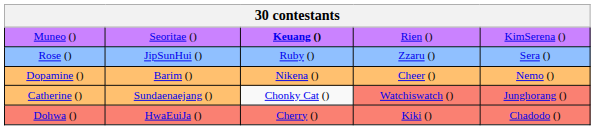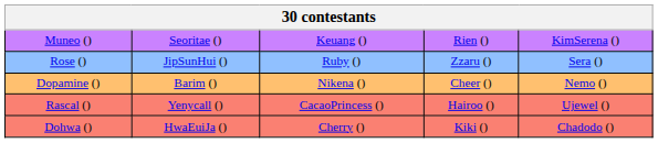 <table class="wikitable" style="text-align:center; width:100%; font-size: 75%;">
 <tr>
 <th scope="col" style="width:100%; font-size: 125%;" colspan="5">30 contestants</th>
 </tr>
 <tr>
 <td style="background:#CA82FF; border: 1px solid black;"><a href='#'>Muneo</a> ()</td>
 <td style="background:#CA82FF; border: 1px solid black;"><a href='#'>Seoritae</a> ()</td>
-<td style="background:#CA82FF; border: 1px solid black;"><strong><a href='#'>Keuang</a> ()</strong></td>
+<td style="background:#CA82FF; border: 1px solid black;"><a href='#'>Keuang</a> ()</td>
 <td style="background:#CA82FF; border: 1px solid black;"><a href='#'>Rien</a> ()</td>
 <td style="background:#CA82FF; border: 1px solid black;"><a href='#'>KimSerena</a> ()</td>
 </tr>
 <tr>
 <td style="background:#90C0FF; border: 1px solid black;"><a href='#'>Rose</a> ()</td>
 <td style="background:#90C0FF; border: 1px solid black;"><a href='#'>JipSunHui</a> ()</td>
 <td style="background:#90C0FF; border: 1px solid black;"><a href='#'>Ruby</a> ()</td>
 <td style="background:#90C0FF; border: 1px solid black;"><a href='#'>Zzaru</a> ()</td>
 <td style="background:#90C0FF; border: 1px solid black;"><a href='#'>Sera</a> ()</td>
 </tr>
 <tr>
 <td style="background:#FFC06F; border: 1px solid black;"><a href='#'>Dopamine</a> ()</td>
 <td style="background:#FFC06F; border: 1px solid black;"><a href='#'>Barim</a> ()</td>
 <td style="background:#FFC06F; border: 1px solid black;"><a href='#'>Nikena</a> ()</td>
 <td style="background:#FFC06F; border: 1px solid black;"><a href='#'>Cheer</a> ()</td>
 <td style="background:#FFC06F; border: 1px solid black;"><a href='#'>Nemo</a> ()</td>
 </tr>
 <tr>
-<td style="background:#FFC06F; border: 1px solid black;"><a href='#'>Catherine</a> ()</td>
-<td style="background:#FFC06F; border: 1px solid black;"><a href='#'>Sundaenaejang</a> ()</td>
-<td style="border: 1px solid black;"><a href='#'>Chonky Cat</a> ()  </td>
-<td style="background:salmon; border: 1px solid black;"><a href='#'>Watchiswatch</a> () </td>
-<td style="background:salmon; border: 1px solid black;"><a href='#'>Junghorang</a> () </td>
+<td style="background:salmon; border: 1px solid black;"><a href='#'>Rascal</a> ()</td>
+<td style="background:salmon; border: 1px solid black;"><a href='#'>Yenycall</a> () </td>
+<td style="background:salmon; border: 1px solid black;"><a href='#'>CacaoPrincess</a> () </td>
+<td style="background:salmon; border: 1px solid black;"><a href='#'>Hairoo</a> () </td>
+<td style="background:salmon; border: 1px solid black;"><a href='#'>Ujewel</a> () </td>
 </tr>
 <tr>
 <td style="background:salmon; border: 1px solid black;"><a href='#'>Dohwa</a> () </td>
 <td style="background:salmon; border: 1px solid black;"><a href='#'>HwaEuiJa</a> () </td>
 <td style="background:salmon; border: 1px solid black;"><a href='#'>Cherry</a> () </td>
 <td style="background:salmon; border: 1px solid black;"><a href='#'>Kiki</a> ()</td>
 <td style="background:salmon; border: 1px solid black;"><a href='#'>Chadodo</a> () </td>
 </tr>
 </table>
